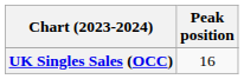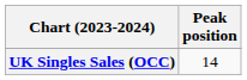 <table class="wikitable sortable plainrowheaders" style="text-align:center">
 <tr>
 <th scope="col">Chart (2023-2024)</th>
 <th scope="col">Peak<br>position</th>
 </tr>
 <tr>
 </tr>
 <tr>
 <th scope="row"><a href='#'>UK Singles Sales</a> (<a href='#'>OCC</a>)</th>
-<td>16</td>
+<td>14</td>
 </tr>
 </table>
